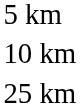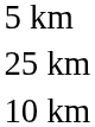 <table>
 <tr>
 <td>5 km <div></div></td>
+<td></td>
+<td></td>
+<td></td>
+</tr>
+<tr>
+<td>25 km <div></div></td>
 <td></td>
 <td></td>
 <td></td>
 </tr>
 <tr>
 <td>10 km <div></div></td>
 <td></td>
 <td></td>
 <td></td>
 </tr>
-<tr>
-<td>25 km <div></div></td>
-<td></td>
-<td></td>
-<td></td>
-</tr>
 </table>
